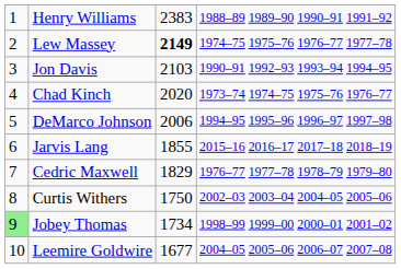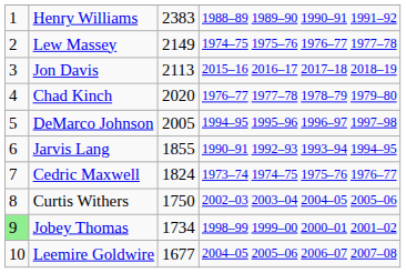 <table class="wikitable">
 <tr>
 </tr>
 <tr>
 <td>1</td>
 <td><a href='#'>Henry Williams</a></td>
 <td>2383</td>
 <td style="font-size:80%;"><a href='#'>1988–89</a> <a href='#'>1989–90</a> <a href='#'>1990–91</a> <a href='#'>1991–92</a></td>
 </tr>
 <tr>
 <td>2</td>
 <td><a href='#'>Lew Massey</a></td>
-<td><strong>2149</strong></td>
+<td>2149</td>
 <td style="font-size:80%;"><a href='#'>1974–75</a> <a href='#'>1975–76</a> <a href='#'>1976–77</a> <a href='#'>1977–78</a></td>
 </tr>
 <tr>
 <td>3</td>
 <td><a href='#'>Jon Davis</a></td>
-<td>2103</td>
-<td style="font-size:80%;"><a href='#'>1990–91</a> <a href='#'>1992–93</a> <a href='#'>1993–94</a> <a href='#'>1994–95</a></td>
+<td>2113</td>
+<td style="font-size:80%;"><a href='#'>2015–16</a> <a href='#'>2016–17</a> <a href='#'>2017–18</a> <a href='#'>2018–19</a></td>
 </tr>
 <tr>
 <td>4</td>
 <td><a href='#'>Chad Kinch</a></td>
 <td>2020</td>
-<td style="font-size:80%;"><a href='#'>1973–74</a> <a href='#'>1974–75</a> <a href='#'>1975–76</a> <a href='#'>1976–77</a></td>
+<td style="font-size:80%;"><a href='#'>1976–77</a> <a href='#'>1977–78</a> <a href='#'>1978–79</a> <a href='#'>1979–80</a></td>
 </tr>
 <tr>
 <td>5</td>
 <td><a href='#'>DeMarco Johnson</a></td>
-<td>2006</td>
+<td>2005</td>
 <td style="font-size:80%;"><a href='#'>1994–95</a> <a href='#'>1995–96</a> <a href='#'>1996–97</a> <a href='#'>1997–98</a></td>
 </tr>
 <tr>
 <td>6</td>
 <td><a href='#'>Jarvis Lang</a></td>
 <td>1855</td>
-<td style="font-size:80%;"><a href='#'>2015–16</a> <a href='#'>2016–17</a> <a href='#'>2017–18</a> <a href='#'>2018–19</a></td>
+<td style="font-size:80%;"><a href='#'>1990–91</a> <a href='#'>1992–93</a> <a href='#'>1993–94</a> <a href='#'>1994–95</a></td>
 </tr>
 <tr>
 <td>7</td>
 <td><a href='#'>Cedric Maxwell</a></td>
-<td>1829</td>
-<td style="font-size:80%;"><a href='#'>1976–77</a> <a href='#'>1977–78</a> <a href='#'>1978–79</a> <a href='#'>1979–80</a></td>
+<td>1824</td>
+<td style="font-size:80%;"><a href='#'>1973–74</a> <a href='#'>1974–75</a> <a href='#'>1975–76</a> <a href='#'>1976–77</a></td>
 </tr>
 <tr>
 <td>8</td>
 <td>Curtis Withers</td>
 <td>1750</td>
 <td style="font-size:80%;"><a href='#'>2002–03</a> <a href='#'>2003–04</a> <a href='#'>2004–05</a> <a href='#'>2005–06</a></td>
 </tr>
 <tr>
 <td style="background: lightgreen;">9</td>
 <td><a href='#'>Jobey Thomas</a></td>
 <td>1734</td>
 <td style="font-size:80%;"><a href='#'>1998–99</a> <a href='#'>1999–00</a> <a href='#'>2000–01</a> <a href='#'>2001–02</a></td>
 </tr>
 <tr>
 <td>10</td>
 <td><a href='#'>Leemire Goldwire</a></td>
 <td>1677</td>
 <td style="font-size:80%;"><a href='#'>2004–05</a> <a href='#'>2005–06</a> <a href='#'>2006–07</a> <a href='#'>2007–08</a></td>
 </tr>
 </table>
